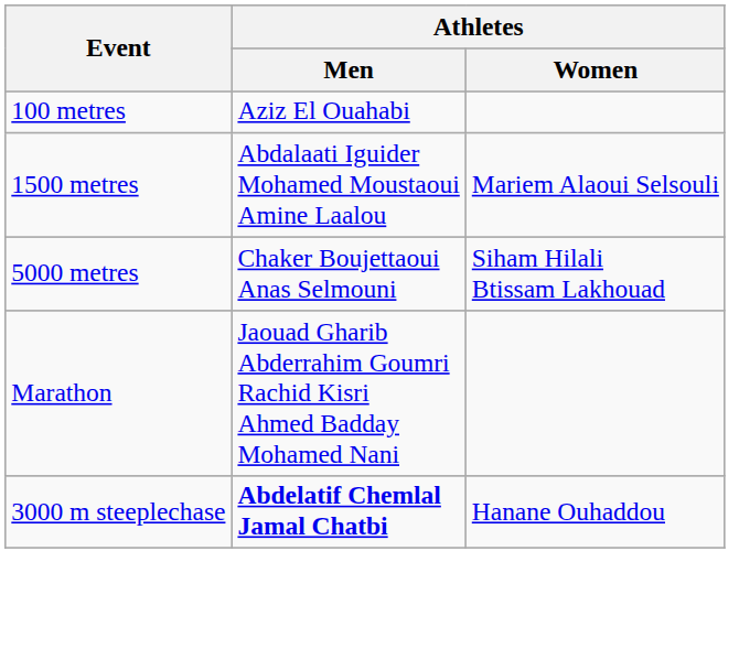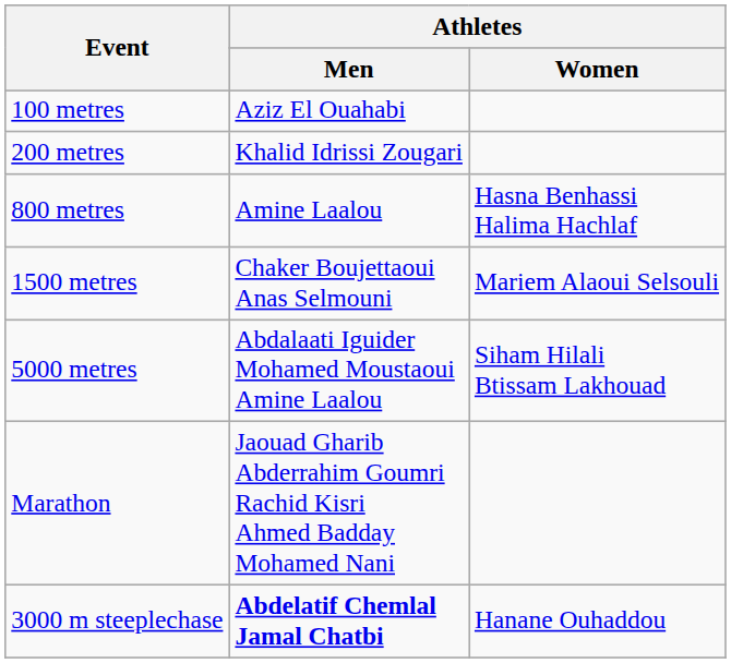 <table class=wikitable style="font-size:90%">
 <tr>
 <th rowspan=2>Event</th>
 <th colspan=2>Athletes</th>
 </tr>
 <tr>
 <th>Men</th>
 <th>Women</th>
 </tr>
 <tr>
 <td><a href='#'>100 metres</a></td>
 <td><a href='#'>Aziz El Ouahabi</a></td>
 <td></td>
 </tr>
 <tr>
+<td><a href='#'>200 metres</a></td>
+<td><a href='#'>Khalid Idrissi Zougari</a></td>
+<td></td>
+</tr>
+<tr>
+<td><a href='#'>800 metres</a></td>
+<td><a href='#'>Amine Laalou</a></td>
+<td><a href='#'>Hasna Benhassi</a><br><a href='#'>Halima Hachlaf</a></td>
+</tr>
+<tr>
 <td><a href='#'>1500 metres</a></td>
-<td><a href='#'>Abdalaati Iguider</a><br><a href='#'>Mohamed Moustaoui</a><br><a href='#'>Amine Laalou</a></td>
+<td><a href='#'>Chaker Boujettaoui</a><br><a href='#'>Anas Selmouni</a></td>
 <td><a href='#'>Mariem Alaoui Selsouli</a></td>
 </tr>
 <tr>
 <td><a href='#'>5000 metres</a></td>
-<td><a href='#'>Chaker Boujettaoui</a><br><a href='#'>Anas Selmouni</a></td>
+<td><a href='#'>Abdalaati Iguider</a><br><a href='#'>Mohamed Moustaoui</a><br><a href='#'>Amine Laalou</a></td>
 <td><a href='#'>Siham Hilali</a><br><a href='#'>Btissam Lakhouad</a></td>
 </tr>
 <tr>
 <td><a href='#'>Marathon</a></td>
 <td><a href='#'>Jaouad Gharib</a><br><a href='#'>Abderrahim Goumri</a><br><a href='#'>Rachid Kisri</a><br><a href='#'>Ahmed Badday</a><br><a href='#'>Mohamed Nani</a></td>
 <td></td>
 </tr>
 <tr>
 <td><a href='#'>3000 m steeplechase</a></td>
 <td><strong><a href='#'>Abdelatif Chemlal</a><br><a href='#'>Jamal Chatbi</a></strong></td>
 <td><a href='#'>Hanane Ouhaddou</a></td>
 </tr>
 </table>
